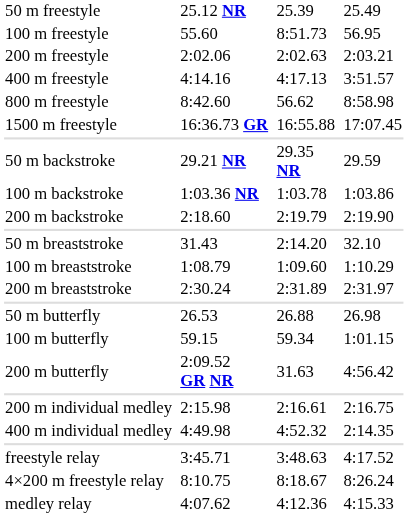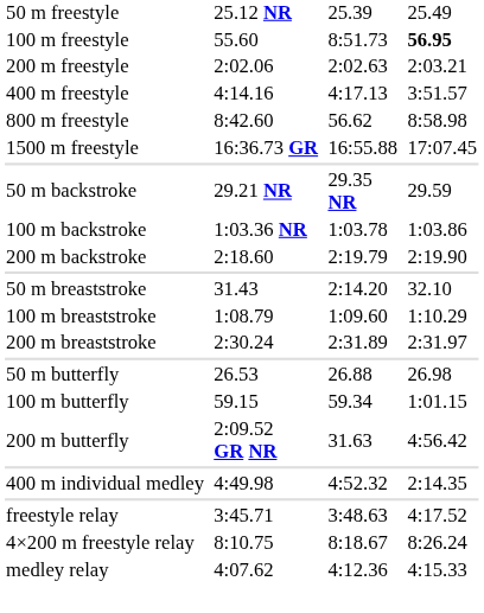 <table>
 <tr>
 <td>50 m freestyle</td>
 <td></td>
 <td>25.12 <strong><a href='#'>NR</a></strong></td>
 <td></td>
 <td>25.39</td>
 <td></td>
 <td>25.49</td>
 </tr>
 <tr>
 <td>100 m freestyle</td>
 <td></td>
 <td>55.60</td>
 <td></td>
 <td>8:51.73</td>
 <td></td>
-<td>56.95</td>
+<td><strong>56.95</strong></td>
 </tr>
 <tr>
 <td>200 m freestyle</td>
 <td></td>
 <td>2:02.06</td>
 <td></td>
 <td>2:02.63</td>
 <td></td>
 <td>2:03.21</td>
 </tr>
 <tr>
 <td>400 m freestyle</td>
 <td></td>
 <td>4:14.16</td>
 <td></td>
 <td>4:17.13</td>
 <td></td>
 <td>3:51.57</td>
 </tr>
 <tr>
 <td>800 m freestyle</td>
 <td></td>
 <td>8:42.60</td>
 <td></td>
 <td>56.62</td>
 <td></td>
 <td>8:58.98</td>
 </tr>
 <tr>
 <td>1500 m freestyle</td>
 <td></td>
 <td>16:36.73 <strong><a href='#'>GR</a></strong></td>
 <td></td>
 <td>16:55.88</td>
 <td></td>
 <td>17:07.45</td>
 </tr>
 <tr style="background:#ddd;">
 <td colspan=7></td>
 </tr>
 <tr>
 <td>50 m backstroke</td>
 <td></td>
 <td>29.21 <strong><a href='#'>NR</a></strong></td>
 <td></td>
 <td>29.35<br><strong><a href='#'>NR</a></strong></td>
 <td></td>
 <td>29.59</td>
 </tr>
 <tr>
 <td>100 m backstroke</td>
 <td></td>
 <td>1:03.36 <strong><a href='#'>NR</a></strong></td>
 <td></td>
 <td>1:03.78</td>
 <td></td>
 <td>1:03.86</td>
 </tr>
 <tr>
 <td>200 m backstroke</td>
 <td></td>
 <td>2:18.60</td>
 <td></td>
 <td>2:19.79</td>
 <td></td>
 <td>2:19.90</td>
 </tr>
 <tr style="background:#ddd;">
 <td colspan=7></td>
 </tr>
 <tr>
 <td>50 m breaststroke</td>
 <td></td>
 <td>31.43</td>
 <td></td>
 <td>2:14.20</td>
 <td></td>
 <td>32.10</td>
 </tr>
 <tr>
 <td>100 m breaststroke</td>
 <td></td>
 <td>1:08.79</td>
 <td></td>
 <td>1:09.60</td>
 <td></td>
 <td>1:10.29</td>
 </tr>
 <tr>
 <td>200 m breaststroke</td>
 <td></td>
 <td>2:30.24</td>
 <td></td>
 <td>2:31.89</td>
 <td></td>
 <td>2:31.97</td>
 </tr>
 <tr style="background:#ddd;">
 <td colspan=7></td>
 </tr>
 <tr>
 <td>50 m butterfly</td>
 <td></td>
 <td>26.53</td>
 <td></td>
 <td>26.88</td>
 <td></td>
 <td>26.98</td>
 </tr>
 <tr>
 <td>100 m butterfly</td>
 <td></td>
 <td>59.15</td>
 <td></td>
 <td>59.34</td>
 <td></td>
 <td>1:01.15</td>
 </tr>
 <tr>
 <td>200 m butterfly</td>
 <td></td>
 <td>2:09.52<br><strong><a href='#'>GR</a></strong> <strong><a href='#'>NR</a></strong></td>
 <td></td>
 <td>31.63</td>
 <td></td>
 <td>4:56.42</td>
 </tr>
 <tr style="background:#ddd;">
 <td colspan=7></td>
 </tr>
 <tr>
-<td>200 m individual medley</td>
-<td></td>
-<td>2:15.98</td>
-<td></td>
-<td>2:16.61</td>
-<td></td>
-<td>2:16.75</td>
-</tr>
-<tr>
 <td>400 m individual medley</td>
 <td></td>
 <td>4:49.98</td>
 <td></td>
 <td>4:52.32</td>
 <td></td>
 <td>2:14.35</td>
 </tr>
 <tr style="background:#ddd;">
 <td colspan=7></td>
 </tr>
 <tr>
 <td> freestyle relay</td>
 <td valign=top> </td>
 <td>3:45.71</td>
 <td valign=top> </td>
 <td>3:48.63</td>
 <td valign=top> </td>
 <td>4:17.52</td>
 </tr>
 <tr>
 <td>4×200 m freestyle relay</td>
 <td valign=top> </td>
 <td>8:10.75</td>
 <td valign=top> </td>
 <td>8:18.67</td>
 <td valign=top> </td>
 <td>8:26.24</td>
 </tr>
 <tr>
 <td> medley relay</td>
 <td valign=top> </td>
 <td>4:07.62</td>
 <td valign=top> </td>
 <td>4:12.36</td>
 <td valign=top> </td>
 <td>4:15.33</td>
 </tr>
 </table>
